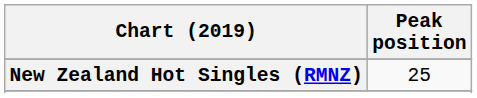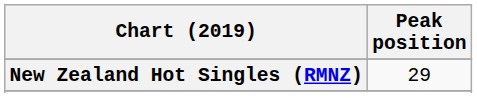 <table class="wikitable sortable plainrowheaders" style="text-align:center">
 <tr>
 <th scope="col">Chart (2019)</th>
 <th scope="col">Peak<br>position</th>
 </tr>
 <tr>
 </tr>
 <tr>
 <th scope="row">New Zealand Hot Singles (<a href='#'>RMNZ</a>)</th>
-<td>25</td>
+<td>29</td>
 </tr>
 <tr>
 </tr>
 <tr>
 </tr>
 </table>
